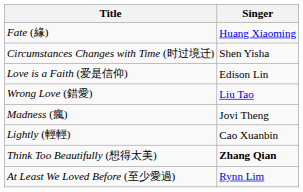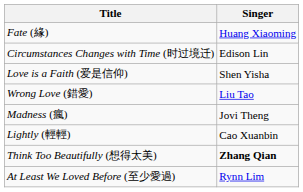 <table class="wikitable" style="background: #f9f9f9;font-size:95%;">
 <tr>
 <th>Title</th>
 <th>Singer</th>
 </tr>
 <tr>
 <td><em>Fate</em> (緣)</td>
 <td><a href='#'>Huang Xiaoming</a></td>
 </tr>
 <tr>
 <td><em>Circumstances Changes with Time</em> (时过境迁)</td>
-<td>Shen Yisha</td>
+<td>Edison Lin</td>
 </tr>
 <tr>
 <td><em>Love is a Faith</em> (爱是信仰)</td>
-<td>Edison Lin</td>
+<td>Shen Yisha</td>
 </tr>
 <tr>
 <td><em>Wrong Love</em> (錯愛)</td>
 <td><a href='#'>Liu Tao</a></td>
 </tr>
 <tr>
 <td><em>Madness</em> (瘋)</td>
 <td>Jovi Theng</td>
 </tr>
 <tr>
 <td><em>Lightly</em> (輕輕)</td>
 <td>Cao Xuanbin</td>
 </tr>
 <tr>
 <td><em>Think Too Beautifully</em> (想得太美)</td>
 <td><strong>Zhang Qian</strong></td>
 </tr>
 <tr>
 <td><em>At Least We Loved Before</em> (至少愛過)</td>
 <td><a href='#'>Rynn Lim</a></td>
 </tr>
 </table>
